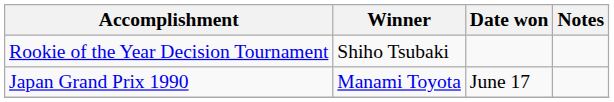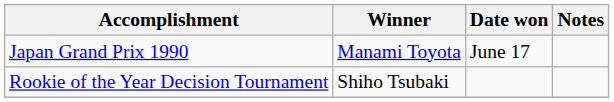 <table class="wikitable">
 <tr>
 <th>Accomplishment</th>
 <th>Winner</th>
 <th>Date won</th>
 <th>Notes</th>
 </tr>
 <tr>
+<td><a href='#'> Japan Grand Prix 1990</a></td>
+<td><a href='#'>Manami Toyota</a></td>
+<td>June 17</td>
+<td></td>
+</tr>
+<tr>
 <td><a href='#'>Rookie of the Year Decision Tournament</a></td>
 <td>Shiho Tsubaki</td>
 <td></td>
 <td></td>
 </tr>
 <tr>
-<td><a href='#'> Japan Grand Prix 1990</a></td>
-<td><a href='#'>Manami Toyota</a></td>
-<td>June 17</td>
-<td></td>
-</tr>
-<tr>
 </tr>
 </table>
